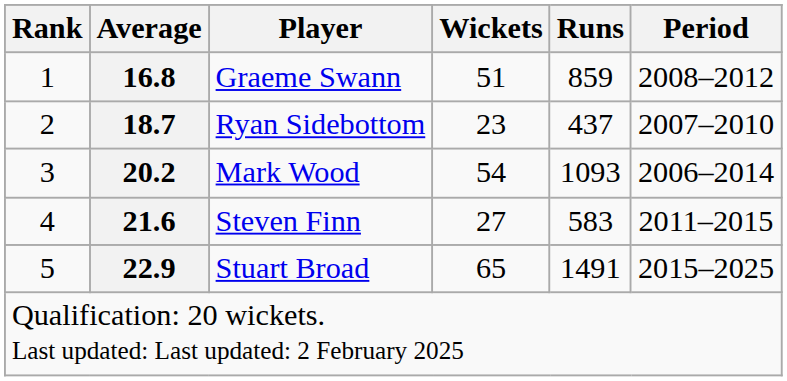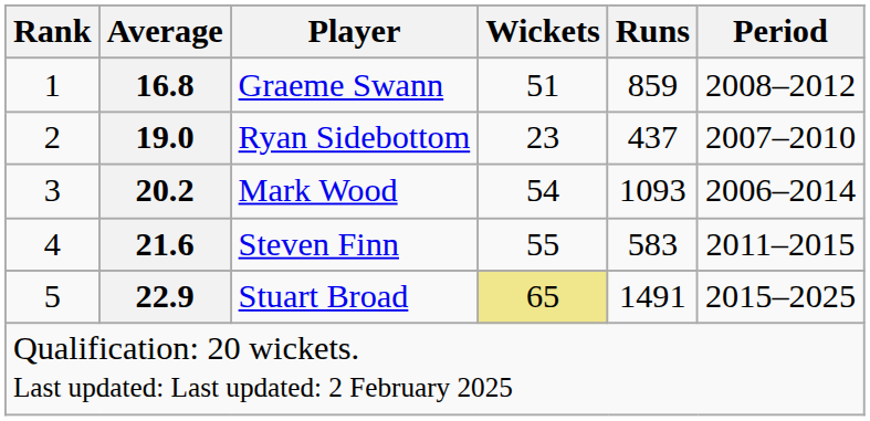 <table class="wikitable plainrowheaders" style="text-align:center;">
 <tr>
 <th scope=col>Rank</th>
 <th scope=col>Average</th>
 <th scope=col>Player</th>
 <th scope=col>Wickets</th>
 <th scope=col>Runs</th>
 <th scope=col>Period</th>
 </tr>
 <tr>
 <td>1</td>
 <th scope=row style=text-align:center;>16.8</th>
 <td align=left><a href='#'>Graeme Swann</a></td>
 <td>51</td>
 <td>859</td>
 <td>2008–2012</td>
 </tr>
 <tr>
 <td>2</td>
-<th scope=row style=text-align:center;>18.7</th>
+<th scope=row style=text-align:center;>19.0</th>
 <td align=left><a href='#'>Ryan Sidebottom</a></td>
 <td>23</td>
 <td>437</td>
 <td>2007–2010</td>
 </tr>
 <tr>
 <td>3</td>
 <th scope="row" style="text-align:center;">20.2</th>
 <td align=left><a href='#'>Mark Wood</a></td>
 <td>54</td>
 <td>1093</td>
 <td>2006–2014</td>
 </tr>
 <tr>
 <td>4</td>
 <th scope=row style=text-align:center;>21.6</th>
 <td align=left><a href='#'>Steven Finn</a></td>
-<td>27</td>
+<td>55</td>
 <td>583</td>
 <td>2011–2015</td>
 </tr>
 <tr>
 <td>5</td>
 <th scope="row" style="text-align:center;">22.9</th>
 <td align=left><a href='#'>Stuart Broad</a></td>
-<td>65</td>
+<td style="background: khaki;">65</td>
 <td>1491</td>
 <td>2015–2025</td>
 </tr>
 <tr>
 <td align=left colspan=6>Qualification: 20 wickets.<br><small>Last updated: Last updated: 2 February 2025</small></td>
 </tr>
 </table>
